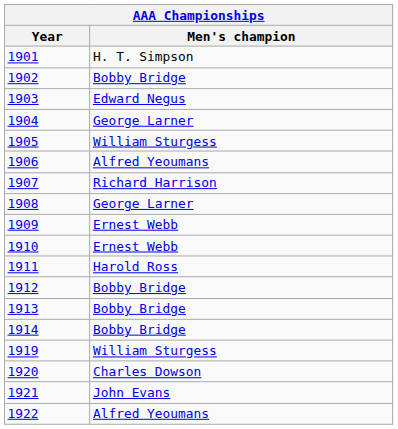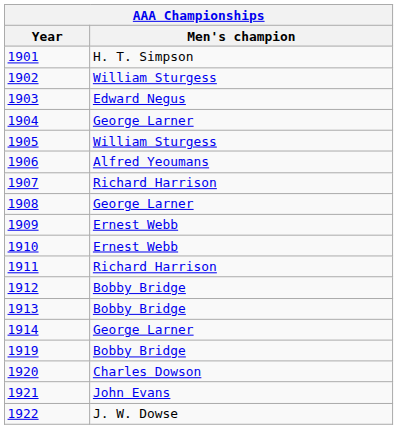 <table class="wikitable">
 <tr>
 <th colspan="2"><a href='#'>AAA Championships</a><br></th>
 </tr>
 <tr>
 <th width=80>Year</th>
 <th width=300>Men's champion</th>
 </tr>
 <tr>
 <td><a href='#'>1901</a></td>
 <td>H. T. Simpson</td>
 </tr>
 <tr>
 <td><a href='#'>1902</a></td>
-<td><a href='#'>Bobby Bridge</a></td>
+<td><a href='#'>William Sturgess</a></td>
 </tr>
 <tr>
 <td><a href='#'>1903</a></td>
 <td><a href='#'>Edward Negus</a></td>
 </tr>
 <tr>
 <td><a href='#'>1904</a></td>
 <td><a href='#'>George Larner</a></td>
 </tr>
 <tr>
 <td><a href='#'>1905</a></td>
 <td><a href='#'>William Sturgess</a></td>
 </tr>
 <tr>
 <td><a href='#'>1906</a></td>
 <td><a href='#'>Alfred Yeoumans</a></td>
 </tr>
 <tr>
 <td><a href='#'>1907</a></td>
 <td><a href='#'>Richard Harrison</a></td>
 </tr>
 <tr>
 <td><a href='#'>1908</a></td>
 <td><a href='#'>George Larner</a></td>
 </tr>
 <tr>
 <td><a href='#'>1909</a></td>
 <td><a href='#'>Ernest Webb</a></td>
 </tr>
 <tr>
 <td><a href='#'>1910</a></td>
 <td><a href='#'>Ernest Webb</a></td>
 </tr>
 <tr>
 <td><a href='#'>1911</a></td>
-<td><a href='#'>Harold Ross</a></td>
+<td><a href='#'>Richard Harrison</a></td>
 </tr>
 <tr>
 <td><a href='#'>1912</a></td>
 <td><a href='#'>Bobby Bridge</a></td>
 </tr>
 <tr>
 <td><a href='#'>1913</a></td>
 <td><a href='#'>Bobby Bridge</a></td>
 </tr>
 <tr>
 <td><a href='#'>1914</a></td>
-<td><a href='#'>Bobby Bridge</a></td>
+<td><a href='#'>George Larner</a></td>
 </tr>
 <tr>
 <td><a href='#'>1919</a></td>
-<td><a href='#'>William Sturgess</a></td>
+<td><a href='#'>Bobby Bridge</a></td>
 </tr>
 <tr>
 <td><a href='#'>1920</a></td>
 <td><a href='#'>Charles Dowson</a></td>
 </tr>
 <tr>
 <td><a href='#'>1921</a></td>
 <td><a href='#'>John Evans</a></td>
 </tr>
 <tr>
 <td><a href='#'>1922</a></td>
-<td><a href='#'>Alfred Yeoumans</a></td>
+<td>J. W. Dowse</td>
 </tr>
 </table>
